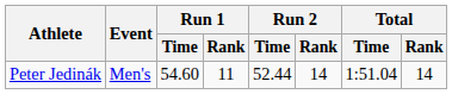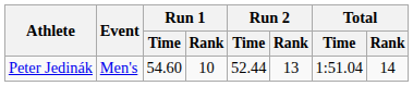 <table class="wikitable" style="font-size:90%">
 <tr>
 <th rowspan="2">Athlete</th>
 <th rowspan="2">Event</th>
 <th colspan="2">Run 1</th>
 <th colspan="2">Run 2</th>
 <th colspan="2">Total</th>
 </tr>
 <tr style="font-size:95%">
 <th>Time</th>
 <th>Rank</th>
 <th>Time</th>
 <th>Rank</th>
 <th>Time</th>
 <th>Rank</th>
 </tr>
 <tr align=center>
 <td align=left><a href='#'>Peter Jedinák</a></td>
 <td align=left><a href='#'>Men's</a></td>
 <td>54.60</td>
-<td>11</td>
+<td>10</td>
 <td>52.44</td>
-<td>14</td>
+<td>13</td>
 <td>1:51.04</td>
 <td>14</td>
 </tr>
 </table>
